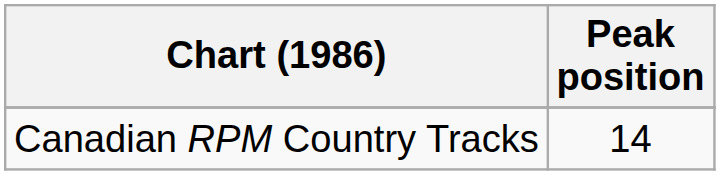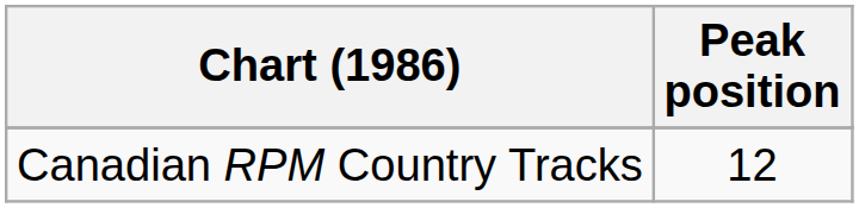 <table class="wikitable sortable">
 <tr>
 <th align="left">Chart (1986)</th>
 <th align="center">Peak<br>position</th>
 </tr>
 <tr>
 </tr>
 <tr>
 <td align="left">Canadian <em>RPM</em> Country Tracks</td>
-<td align="center">14</td>
+<td align="center">12</td>
 </tr>
 </table>
